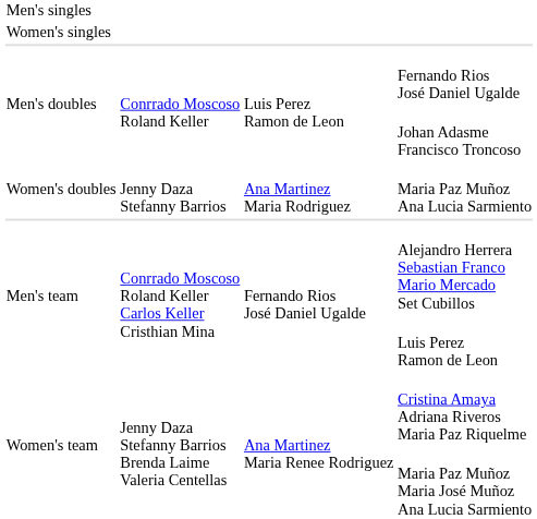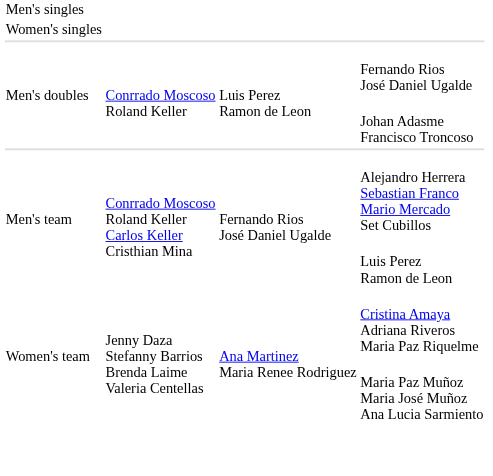 <table>
 <tr>
 <td rowspan=2>Men's singles</td>
 <td rowspan=2></td>
 <td rowspan=2></td>
 <td></td>
 </tr>
 <tr>
 <td></td>
 </tr>
 <tr>
 <td rowspan=2>Women's singles</td>
 <td rowspan=2></td>
 <td rowspan=2></td>
 <td></td>
 </tr>
 <tr>
 <td></td>
 </tr>
 <tr bgcolor=#dddddd>
 <td colspan=4></td>
 </tr>
 <tr>
 <td rowspan=2>Men's doubles</td>
 <td rowspan=2><br><a href='#'>Conrrado Moscoso</a><br>Roland Keller</td>
 <td rowspan=2 nowrap><br>Luis Perez<br>Ramon de Leon</td>
 <td><br>Fernando Rios<br>José Daniel Ugalde</td>
 </tr>
 <tr>
 <td><br>Johan Adasme<br>Francisco Troncoso</td>
 </tr>
-<tr>
-<td>Women's doubles</td>
-<td><br>Jenny Daza<br>Stefanny Barrios</td>
-<td><br><a href='#'>Ana Martinez</a><br>Maria Rodriguez</td>
-<td><br>Maria Paz Muñoz<br>Ana Lucia Sarmiento</td>
-</tr>
 <tr bgcolor=#dddddd>
 <td colspan=4></td>
 </tr>
 <tr>
 <td rowspan=2>Men's team</td>
 <td rowspan=2 nowrap><br><a href='#'>Conrrado Moscoso</a><br>Roland Keller<br><a href='#'>Carlos Keller</a><br>Cristhian Mina</td>
 <td rowspan=2><br>Fernando Rios<br>José Daniel Ugalde</td>
 <td><br>Alejandro Herrera<br><a href='#'>Sebastian Franco</a><br><a href='#'>Mario Mercado</a><br>Set Cubillos</td>
 </tr>
 <tr>
 <td nowrap><br>Luis Perez<br>Ramon de Leon</td>
 </tr>
 <tr>
 <td rowspan=2>Women's team</td>
 <td rowspan=2><br>Jenny Daza<br>Stefanny Barrios<br>Brenda Laime<br>Valeria Centellas</td>
 <td rowspan=2 nowrap><br><a href='#'>Ana Martinez</a><br>Maria Renee Rodriguez</td>
 <td><br><a href='#'>Cristina Amaya</a><br>Adriana Riveros<br>Maria Paz Riquelme</td>
 </tr>
 <tr>
 <td><br>Maria Paz Muñoz<br>Maria José Muñoz<br>Ana Lucia Sarmiento</td>
 </tr>
 </table>
